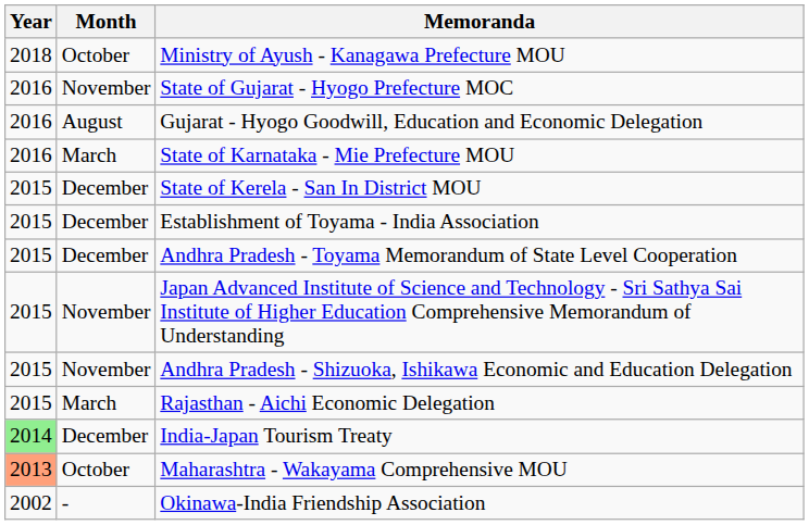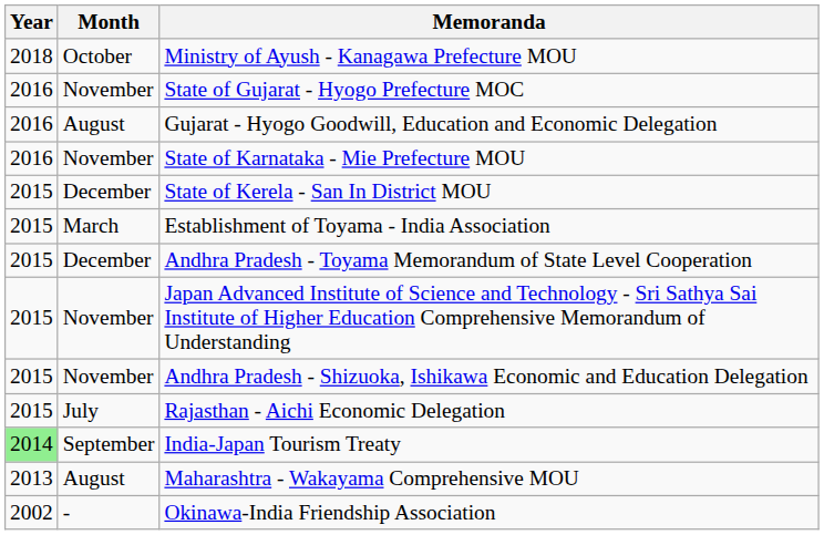 <table class="wikitable">
 <tr>
 <th>Year</th>
 <th>Month</th>
 <th>Memoranda</th>
 </tr>
 <tr>
 <td>2018</td>
 <td>October</td>
 <td><a href='#'>Ministry of Ayush</a> - <a href='#'>Kanagawa Prefecture</a> MOU</td>
 </tr>
 <tr>
 <td>2016</td>
 <td>November</td>
 <td><a href='#'>State of Gujarat</a> - <a href='#'>Hyogo Prefecture</a> MOC</td>
 </tr>
 <tr>
 <td>2016</td>
 <td>August</td>
 <td>Gujarat - Hyogo Goodwill, Education and Economic Delegation</td>
 </tr>
 <tr>
 <td>2016</td>
-<td>March</td>
+<td>November</td>
 <td><a href='#'>State of Karnataka</a> - <a href='#'>Mie Prefecture</a> MOU</td>
 </tr>
 <tr>
 <td>2015</td>
 <td>December</td>
 <td><a href='#'>State of Kerela</a> - <a href='#'>San In District</a> MOU</td>
 </tr>
 <tr>
 <td>2015</td>
-<td>December</td>
+<td>March</td>
 <td>Establishment of Toyama - India Association</td>
 </tr>
 <tr>
 <td>2015</td>
 <td>December</td>
 <td><a href='#'>Andhra Pradesh</a> - <a href='#'>Toyama</a> Memorandum of State Level Cooperation</td>
 </tr>
 <tr>
 <td>2015</td>
 <td>November</td>
 <td><a href='#'>Japan Advanced Institute of Science and Technology</a> - <a href='#'>Sri Sathya Sai Institute of Higher Education</a> Comprehensive Memorandum of Understanding</td>
 </tr>
 <tr>
 <td>2015</td>
 <td>November</td>
 <td><a href='#'>Andhra Pradesh</a> - <a href='#'>Shizuoka</a>, <a href='#'>Ishikawa</a> Economic and Education Delegation</td>
 </tr>
 <tr>
 <td>2015</td>
-<td>March</td>
+<td>July</td>
 <td><a href='#'>Rajasthan</a> - <a href='#'>Aichi</a> Economic Delegation</td>
 </tr>
 <tr>
 <td style="background: lightgreen;">2014</td>
-<td>December</td>
+<td>September</td>
 <td><a href='#'>India-Japan</a> Tourism Treaty</td>
 </tr>
 <tr>
-<td style="background: lightsalmon;">2013</td>
-<td>October</td>
+<td>2013</td>
+<td>August</td>
 <td><a href='#'>Maharashtra</a> - <a href='#'>Wakayama</a> Comprehensive MOU</td>
 </tr>
 <tr>
 <td>2002</td>
 <td>-</td>
 <td><a href='#'>Okinawa</a>-India Friendship Association</td>
 </tr>
 </table>
